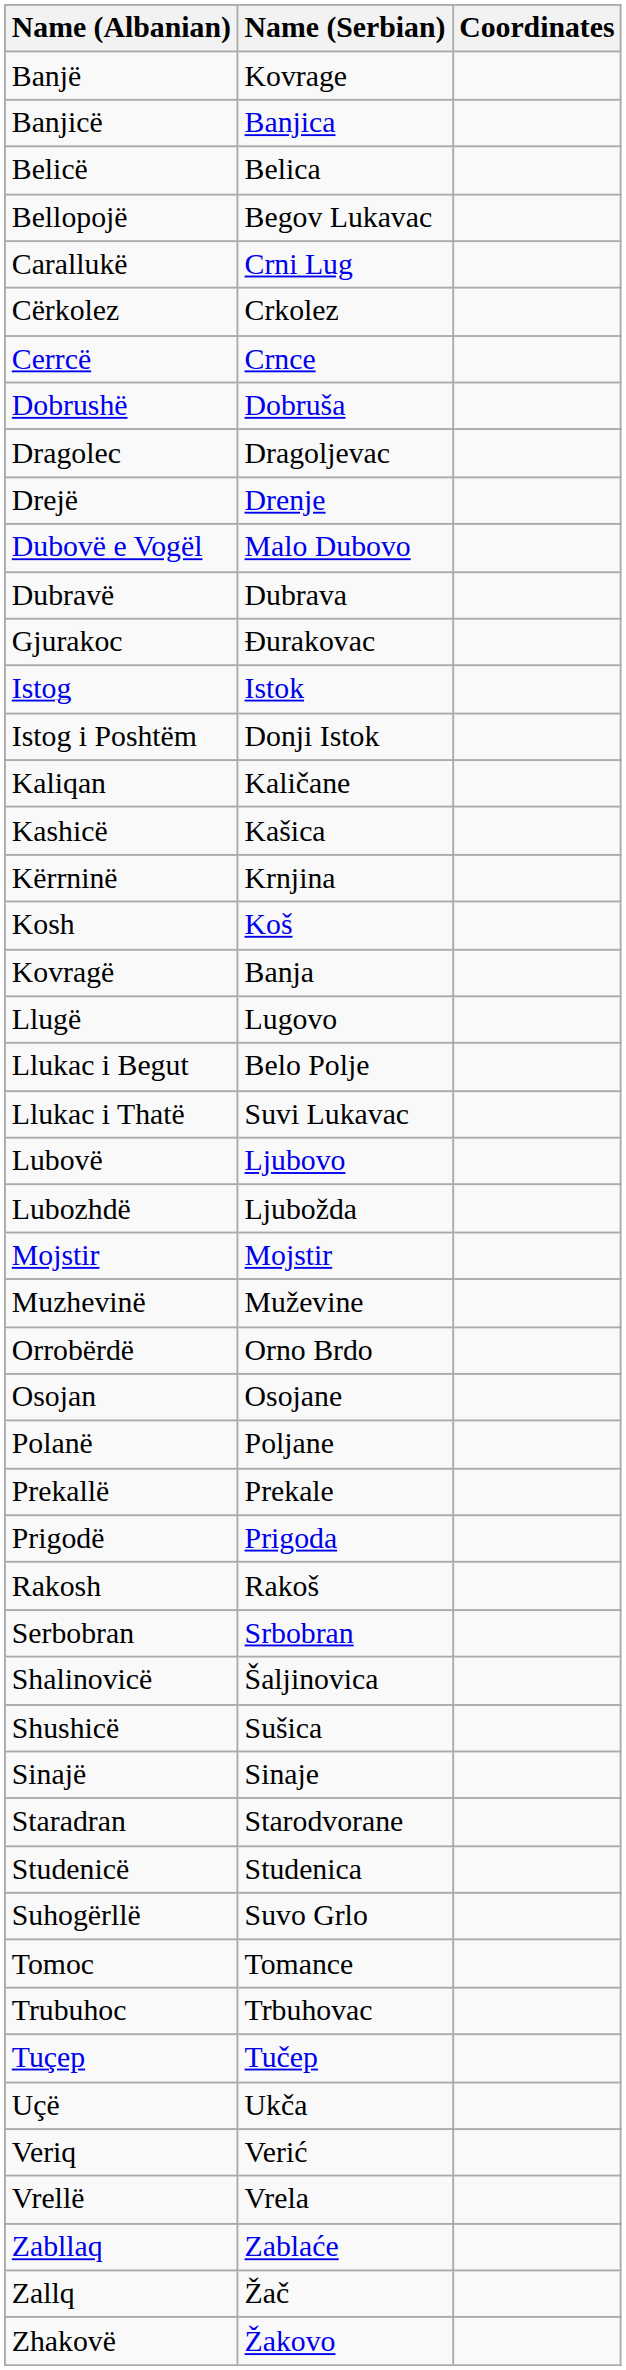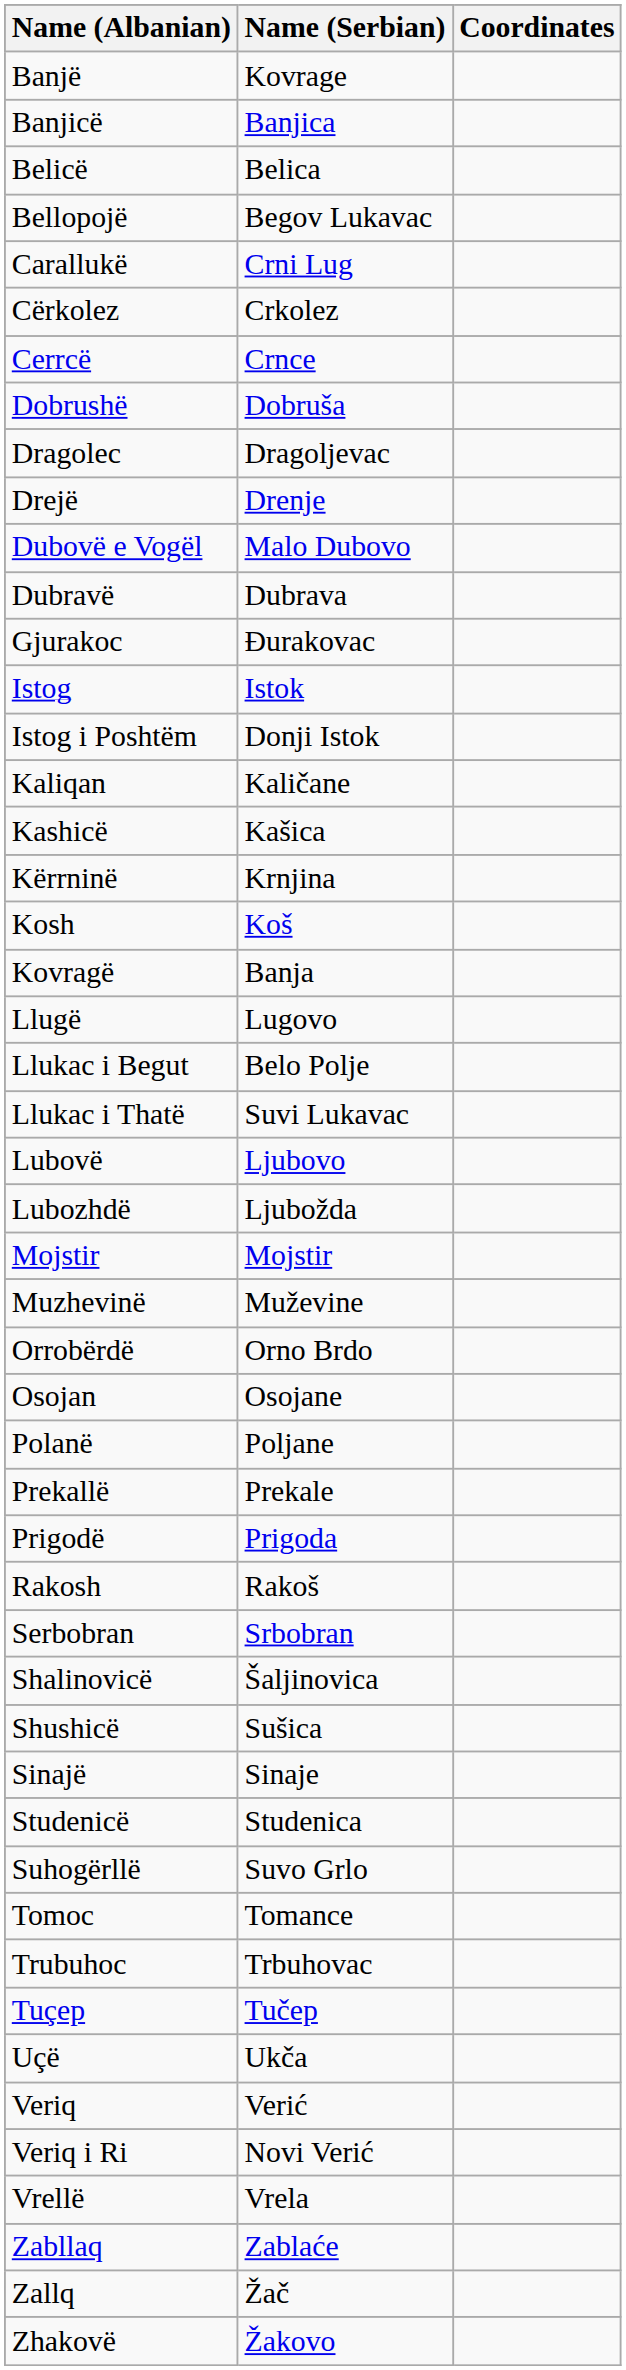 <table class="wikitable sortable">
 <tr>
 <th>Name (Albanian)</th>
 <th>Name (Serbian)</th>
 <th>Coordinates</th>
 </tr>
 <tr>
 <td>Banjë</td>
 <td>Kovrage</td>
 <td></td>
 </tr>
 <tr>
 <td>Banjicë</td>
 <td><a href='#'>Banjica</a></td>
 <td></td>
 </tr>
 <tr>
 <td>Belicë</td>
 <td>Belica</td>
 <td></td>
 </tr>
 <tr>
 <td>Bellopojë</td>
 <td>Begov Lukavac</td>
 <td></td>
 </tr>
 <tr>
 <td>Carallukë</td>
 <td><a href='#'>Crni Lug</a></td>
 <td></td>
 </tr>
 <tr>
 <td>Cërkolez</td>
 <td>Crkolez</td>
 <td></td>
 </tr>
 <tr>
 <td><a href='#'>Cerrcë</a></td>
 <td><a href='#'>Crnce</a></td>
 <td></td>
 </tr>
 <tr>
 <td><a href='#'>Dobrushë</a></td>
 <td><a href='#'>Dobruša</a></td>
 <td></td>
 </tr>
 <tr>
 <td>Dragolec</td>
 <td>Dragoljevac</td>
 <td></td>
 </tr>
 <tr>
 <td>Drejë</td>
 <td><a href='#'>Drenje</a></td>
 <td></td>
 </tr>
 <tr>
 <td><a href='#'>Dubovë e Vogël</a></td>
 <td><a href='#'>Malo Dubovo</a></td>
 <td></td>
 </tr>
 <tr>
 <td>Dubravë</td>
 <td>Dubrava</td>
 <td></td>
 </tr>
 <tr>
 <td>Gjurakoc</td>
 <td>Ðurakovac</td>
 <td></td>
 </tr>
 <tr>
 <td><a href='#'>Istog</a></td>
 <td><a href='#'>Istok</a></td>
 <td></td>
 </tr>
 <tr>
 <td>Istog i Poshtëm</td>
 <td>Donji Istok</td>
 <td></td>
 </tr>
 <tr>
 <td>Kaliqan</td>
 <td>Kaličane</td>
 <td></td>
 </tr>
 <tr>
 <td>Kashicë</td>
 <td>Kašica</td>
 <td></td>
 </tr>
 <tr>
 <td>Kërrninë</td>
 <td>Krnjina</td>
 <td></td>
 </tr>
 <tr>
 <td>Kosh</td>
 <td><a href='#'>Koš</a></td>
 <td></td>
 </tr>
 <tr>
 <td>Kovragë</td>
 <td>Banja</td>
 <td></td>
 </tr>
 <tr>
 <td>Llugë</td>
 <td>Lugovo</td>
 <td></td>
 </tr>
 <tr>
 <td>Llukac i Begut</td>
 <td>Belo Polje</td>
 <td></td>
 </tr>
 <tr>
 <td>Llukac i Thatë</td>
 <td>Suvi Lukavac</td>
 <td></td>
 </tr>
 <tr>
 <td>Lubovë</td>
 <td><a href='#'>Ljubovo</a></td>
 <td></td>
 </tr>
 <tr>
 <td>Lubozhdë</td>
 <td>Ljubožda</td>
 <td></td>
 </tr>
 <tr>
 <td><a href='#'>Mojstir</a></td>
 <td><a href='#'>Mojstir</a></td>
 <td></td>
 </tr>
 <tr>
 <td>Muzhevinë</td>
 <td>Muževine</td>
 <td></td>
 </tr>
 <tr>
 <td>Orrobërdë</td>
 <td>Orno Brdo</td>
 <td></td>
 </tr>
 <tr>
 <td>Osojan</td>
 <td>Osojane</td>
 <td></td>
 </tr>
 <tr>
 <td>Polanë</td>
 <td>Poljane</td>
 <td></td>
 </tr>
 <tr>
 <td>Prekallë</td>
 <td>Prekale</td>
 <td></td>
 </tr>
 <tr>
 <td>Prigodë</td>
 <td><a href='#'>Prigoda</a></td>
 <td></td>
 </tr>
 <tr>
 <td>Rakosh</td>
 <td>Rakoš</td>
 <td></td>
 </tr>
 <tr>
 <td>Serbobran</td>
 <td><a href='#'>Srbobran</a></td>
 <td></td>
 </tr>
 <tr>
 <td>Shalinovicë</td>
 <td>Šaljinovica</td>
 <td></td>
 </tr>
 <tr>
 <td>Shushicë</td>
 <td>Sušica</td>
 <td></td>
 </tr>
 <tr>
 <td>Sinajë</td>
 <td>Sinaje</td>
 <td></td>
 </tr>
 <tr>
-<td>Staradran</td>
-<td>Starodvorane</td>
-<td></td>
-</tr>
-<tr>
 <td>Studenicë</td>
 <td>Studenica</td>
 <td></td>
 </tr>
 <tr>
 <td>Suhogërllë</td>
 <td>Suvo Grlo</td>
 <td></td>
 </tr>
 <tr>
 <td>Tomoc</td>
 <td>Tomance</td>
 <td></td>
 </tr>
 <tr>
 <td>Trubuhoc</td>
 <td>Trbuhovac</td>
 <td></td>
 </tr>
 <tr>
 <td><a href='#'>Tuçep</a></td>
 <td><a href='#'>Tučep</a></td>
 <td></td>
 </tr>
 <tr>
 <td>Uçë</td>
 <td>Ukča</td>
 <td></td>
 </tr>
 <tr>
 <td>Veriq</td>
 <td>Verić</td>
 <td></td>
 </tr>
 <tr>
+<td>Veriq i Ri</td>
+<td>Novi Verić</td>
+<td></td>
+</tr>
+<tr>
 <td>Vrellë</td>
 <td>Vrela</td>
 <td></td>
 </tr>
 <tr>
 <td><a href='#'>Zabllaq</a></td>
 <td><a href='#'>Zablaće</a></td>
 <td></td>
 </tr>
 <tr>
 <td>Zallq</td>
 <td>Žač</td>
 <td></td>
 </tr>
 <tr>
 <td>Zhakovë</td>
 <td><a href='#'>Žakovo</a></td>
 <td></td>
 </tr>
 </table>
